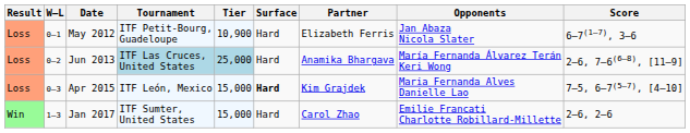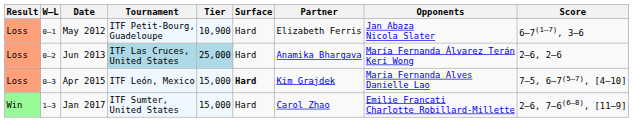 <table class="sortable wikitable">
 <tr>
 <th>Result</th>
 <th class=unsortable>W–L</th>
 <th>Date</th>
 <th>Tournament</th>
 <th>Tier</th>
 <th>Surface</th>
 <th>Partner</th>
 <th>Opponents</th>
 <th class=unsortable>Score</th>
 </tr>
 <tr>
 <td style="background:#ffa07a;">Loss</td>
 <td><small>0–1</small></td>
 <td>May 2012</td>
 <td style="background:#f0f8ff;">ITF Petit-Bourg, <br>Guadeloupe</td>
 <td style="background:#f0f8ff;">10,900</td>
 <td>Hard</td>
 <td> Elizabeth Ferris</td>
 <td> <a href='#'>Jan Abaza</a> <br>  <a href='#'>Nicola Slater</a></td>
 <td>6–7<sup>(1–7)</sup>, 3–6</td>
 </tr>
 <tr>
 <td style="background:#ffa07a;">Loss</td>
 <td><small>0–2</small></td>
 <td>Jun 2013</td>
 <td style="background:lightblue;">ITF Las Cruces,<br> United States</td>
 <td style="background:lightblue;">25,000</td>
 <td>Hard</td>
 <td> <a href='#'>Anamika Bhargava</a></td>
 <td> <a href='#'>María Fernanda Álvarez Terán</a> <br>  <a href='#'>Keri Wong</a></td>
-<td>2–6, 7–6<sup>(6–8)</sup>, [11–9]</td>
+<td>2–6, 2–6</td>
 </tr>
 <tr>
 <td style="background:#ffa07a;">Loss</td>
 <td><small>0–3</small></td>
 <td>Apr 2015</td>
 <td style="background:#f0f8ff;">ITF León, Mexico</td>
 <td style="background:#f0f8ff;">15,000</td>
 <td><strong>Hard</strong></td>
 <td> <a href='#'>Kim Grajdek</a></td>
 <td> <a href='#'>Maria Fernanda Alves</a> <br>  <a href='#'>Danielle Lao</a></td>
 <td>7–5, 6–7<sup>(5–7)</sup>, [4–10]</td>
 </tr>
 <tr>
 <td style="background:#98fb98;">Win</td>
 <td><small>1–3</small></td>
 <td>Jan 2017</td>
 <td style="background:#f0f8ff;">ITF Sumter,<br> United States</td>
 <td style="background:#f0f8ff;">15,000</td>
 <td>Hard</td>
 <td> <a href='#'>Carol Zhao</a></td>
 <td> <a href='#'>Emilie Francati</a> <br>  <a href='#'>Charlotte Robillard-Millette</a></td>
-<td>2–6, 2–6</td>
+<td>2–6, 7–6<sup>(6–8)</sup>, [11–9]</td>
 </tr>
 </table>
